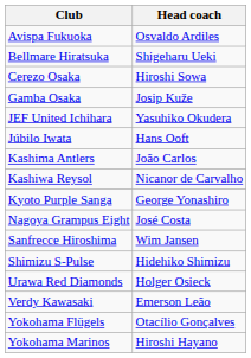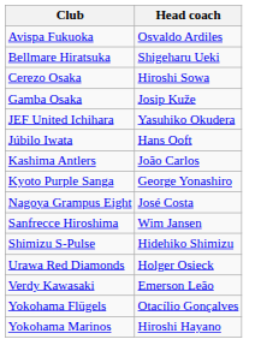 <table class="wikitable sortable" style="text-align: left;">
 <tr>
 <th>Club</th>
 <th>Head coach</th>
 </tr>
 <tr>
 <td><a href='#'>Avispa Fukuoka</a></td>
 <td> <a href='#'>Osvaldo Ardiles</a></td>
 </tr>
 <tr>
 <td><a href='#'>Bellmare Hiratsuka</a></td>
 <td> <a href='#'>Shigeharu Ueki</a></td>
 </tr>
 <tr>
 <td><a href='#'>Cerezo Osaka</a></td>
 <td> <a href='#'>Hiroshi Sowa</a></td>
 </tr>
 <tr>
 <td><a href='#'>Gamba Osaka</a></td>
 <td> <a href='#'>Josip Kuže</a></td>
 </tr>
 <tr>
 <td><a href='#'>JEF United Ichihara</a></td>
 <td> <a href='#'>Yasuhiko Okudera</a></td>
 </tr>
 <tr>
 <td><a href='#'>Júbilo Iwata</a></td>
 <td> <a href='#'>Hans Ooft</a></td>
 </tr>
 <tr>
 <td><a href='#'>Kashima Antlers</a></td>
 <td> <a href='#'>João Carlos</a></td>
 </tr>
 <tr>
-<td><a href='#'>Kashiwa Reysol</a></td>
-<td> <a href='#'>Nicanor de Carvalho</a></td>
-</tr>
-<tr>
 <td><a href='#'>Kyoto Purple Sanga</a></td>
 <td> <a href='#'>George Yonashiro</a></td>
 </tr>
 <tr>
 <td><a href='#'>Nagoya Grampus Eight</a></td>
 <td> <a href='#'>José Costa</a></td>
 </tr>
 <tr>
 <td><a href='#'>Sanfrecce Hiroshima</a></td>
 <td> <a href='#'>Wim Jansen</a></td>
 </tr>
 <tr>
 <td><a href='#'>Shimizu S-Pulse</a></td>
 <td> <a href='#'>Hidehiko Shimizu</a></td>
 </tr>
 <tr>
 <td><a href='#'>Urawa Red Diamonds</a></td>
 <td> <a href='#'>Holger Osieck</a></td>
 </tr>
 <tr>
 <td><a href='#'>Verdy Kawasaki</a></td>
 <td> <a href='#'>Emerson Leão</a></td>
 </tr>
 <tr>
 <td><a href='#'>Yokohama Flügels</a></td>
 <td> <a href='#'>Otacílio Gonçalves</a></td>
 </tr>
 <tr>
 <td><a href='#'>Yokohama Marinos</a></td>
 <td> <a href='#'>Hiroshi Hayano</a></td>
 </tr>
 </table>
